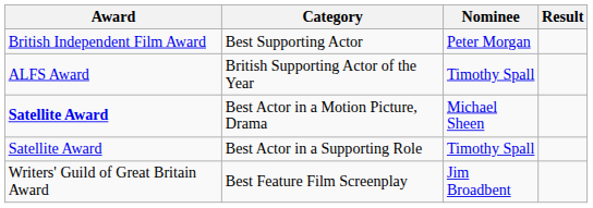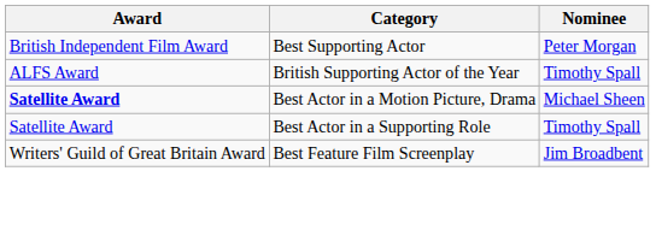 <table class="wikitable">
 <tr>
 <th>Award</th>
 <th>Category</th>
 <th>Nominee</th>
-<th>Result</th>
 </tr>
 <tr>
 <td><a href='#'>British Independent Film Award</a></td>
 <td>Best Supporting Actor</td>
 <td><a href='#'>Peter Morgan</a></td>
-<td></td>
 </tr>
 <tr>
 <td><a href='#'>ALFS Award</a></td>
 <td>British Supporting Actor of the Year</td>
 <td><a href='#'>Timothy Spall</a></td>
-<td></td>
 </tr>
 <tr>
 <td><strong><a href='#'>Satellite Award</a></strong></td>
 <td>Best Actor in a Motion Picture, Drama</td>
 <td><a href='#'>Michael Sheen</a></td>
-<td></td>
 </tr>
 <tr>
 <td><a href='#'>Satellite Award</a></td>
 <td>Best Actor in a Supporting Role</td>
 <td><a href='#'>Timothy Spall</a></td>
-<td></td>
 </tr>
 <tr>
 <td>Writers' Guild of Great Britain Award</td>
 <td>Best Feature Film Screenplay</td>
 <td><a href='#'>Jim Broadbent</a></td>
-<td></td>
 </tr>
 </table>
